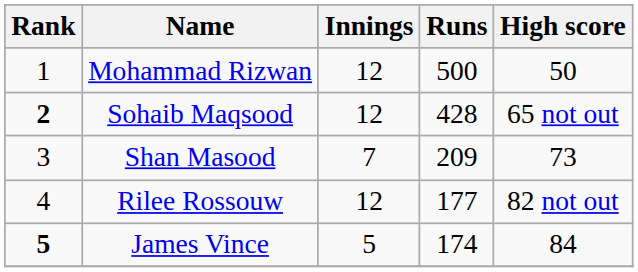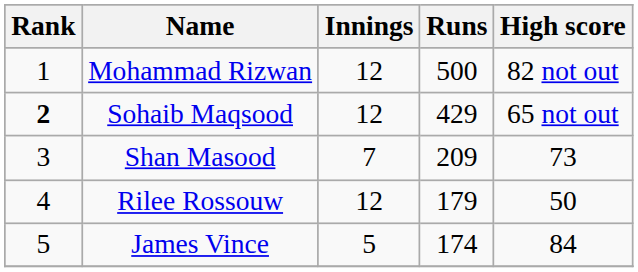 <table class="wikitable" style="text-align: center;">
 <tr>
 <th>Rank</th>
 <th>Name</th>
 <th>Innings</th>
 <th>Runs</th>
 <th>High score</th>
 </tr>
 <tr>
 <td>1</td>
 <td><a href='#'>Mohammad Rizwan</a></td>
 <td>12</td>
 <td>500</td>
-<td>50</td>
+<td>82 <a href='#'>not out</a></td>
 </tr>
 <tr>
 <td><strong>2</strong></td>
 <td><a href='#'>Sohaib Maqsood</a></td>
 <td>12</td>
-<td>428</td>
+<td>429</td>
 <td>65 <a href='#'>not out</a></td>
 </tr>
 <tr>
 <td>3</td>
 <td><a href='#'>Shan Masood</a></td>
 <td>7</td>
 <td>209</td>
 <td>73</td>
 </tr>
 <tr>
 <td>4</td>
 <td><a href='#'>Rilee Rossouw</a></td>
 <td>12</td>
-<td>177</td>
-<td>82 <a href='#'>not out</a></td>
+<td>179</td>
+<td>50</td>
 </tr>
 <tr>
-<td><strong>5</strong></td>
+<td>5</td>
 <td><a href='#'>James Vince</a></td>
 <td>5</td>
 <td>174</td>
 <td>84</td>
 </tr>
 <tr>
 </tr>
 </table>
